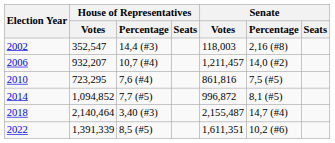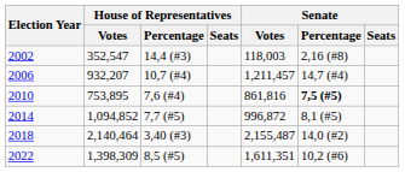 <table class="wikitable">
 <tr>
 <th rowspan="2">Election Year</th>
 <th colspan="3">House of Representatives</th>
 <th colspan="3">Senate</th>
 </tr>
 <tr>
 <th>Votes</th>
 <th>Percentage</th>
 <th>Seats</th>
 <th>Votes</th>
 <th>Percentage</th>
 <th>Seats</th>
 </tr>
 <tr>
 <td><a href='#'>2002</a></td>
 <td>352,547</td>
 <td>14,4 (#3)</td>
 <td></td>
 <td>118,003</td>
 <td>2,16 (#8)</td>
 <td></td>
 </tr>
 <tr>
 <td><a href='#'>2006</a></td>
 <td>932,207</td>
 <td>10,7 (#4)</td>
 <td></td>
 <td>1,211,457</td>
-<td>14,0 (#2)</td>
+<td>14,7 (#4)</td>
 <td></td>
 </tr>
 <tr>
 <td><a href='#'>2010</a></td>
-<td>723,295</td>
+<td>753,895</td>
 <td>7,6 (#4)</td>
 <td></td>
 <td>861,816</td>
-<td>7,5 (#5)</td>
+<td><strong>7,5 (#5)</strong></td>
 <td></td>
 </tr>
 <tr>
 <td><a href='#'>2014</a></td>
 <td>1,094,852</td>
 <td>7,7 (#5)</td>
 <td></td>
 <td>996,872</td>
 <td>8,1 (#5)</td>
 <td></td>
 </tr>
 <tr>
 <td><a href='#'>2018</a></td>
 <td>2,140,464</td>
 <td>3,40 (#3)</td>
 <td></td>
 <td>2,155,487</td>
-<td>14,7 (#4)</td>
+<td>14,0 (#2)</td>
 <td></td>
 </tr>
 <tr>
 <td><a href='#'>2022</a></td>
-<td>1,391,339</td>
+<td>1,398,309</td>
 <td>8,5 (#5)</td>
 <td></td>
 <td>1,611,351</td>
 <td>10,2 (#6)</td>
 <td></td>
 </tr>
 </table>
